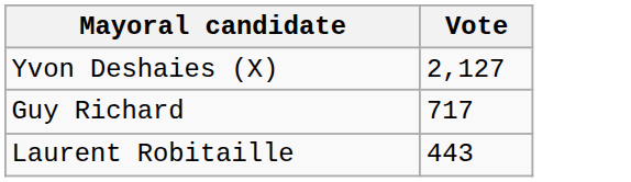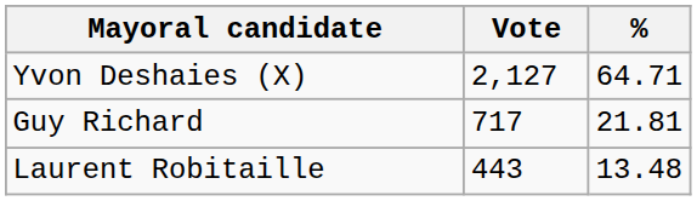 <table class="wikitable">
 <tr>
 <th bgcolor="#DDDDFF" width="200px">Mayoral candidate</th>
 <th bgcolor="#DDDDFF" width="50px">Vote</th>
+<th bgcolor="#DDDDFF" width="30px">%</th>
 </tr>
 <tr>
 <td>Yvon Deshaies (X)</td>
 <td>2,127</td>
+<td>64.71</td>
 </tr>
 <tr>
 <td>Guy Richard</td>
 <td>717</td>
+<td>21.81</td>
 </tr>
 <tr>
 <td>Laurent Robitaille</td>
 <td>443</td>
+<td>13.48</td>
 </tr>
 </table>
